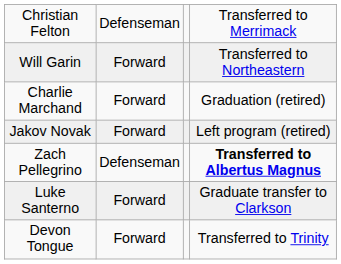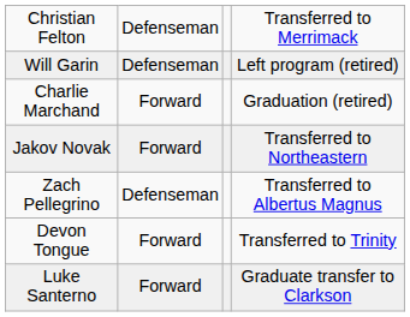 <table class="wikitable" width="60%">
 <tr align="center" bgcolor="">
 <td>Christian Felton</td>
 <td>Defenseman</td>
 <td></td>
 <td>Transferred to <a href='#'>Merrimack</a></td>
 </tr>
 <tr align="center" bgcolor="f0f0f0">
 <td>Will Garin</td>
-<td>Forward</td>
+<td>Defenseman</td>
 <td></td>
-<td>Transferred to <a href='#'>Northeastern</a></td>
+<td>Left program (retired)</td>
 </tr>
 <tr align="center" bgcolor="">
 <td>Charlie Marchand</td>
 <td>Forward</td>
 <td></td>
 <td>Graduation (retired)</td>
 </tr>
 <tr align="center" bgcolor="f0f0f0">
 <td>Jakov Novak</td>
 <td>Forward</td>
 <td></td>
-<td>Left program (retired)</td>
+<td>Transferred to <a href='#'>Northeastern</a></td>
 </tr>
 <tr align="center" bgcolor="">
 <td>Zach Pellegrino</td>
 <td>Defenseman</td>
 <td></td>
-<td><strong>Transferred to <a href='#'>Albertus Magnus</a></strong></td>
+<td>Transferred to <a href='#'>Albertus Magnus</a></td>
+</tr>
+<tr align="center" bgcolor="">
+<td>Devon Tongue</td>
+<td>Forward</td>
+<td></td>
+<td>Transferred to <a href='#'>Trinity</a></td>
 </tr>
 <tr align="center" bgcolor="f0f0f0">
 <td>Luke Santerno</td>
 <td>Forward</td>
 <td></td>
 <td>Graduate transfer to <a href='#'>Clarkson</a></td>
 </tr>
-<tr align="center" bgcolor="">
-<td>Devon Tongue</td>
-<td>Forward</td>
-<td></td>
-<td>Transferred to <a href='#'>Trinity</a></td>
-</tr>
 </table>
